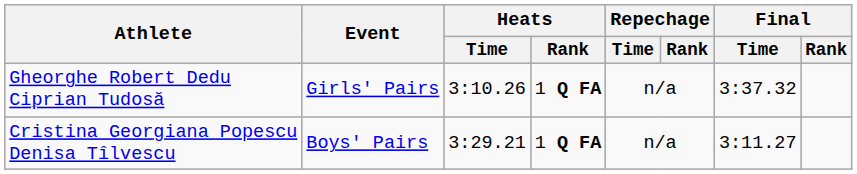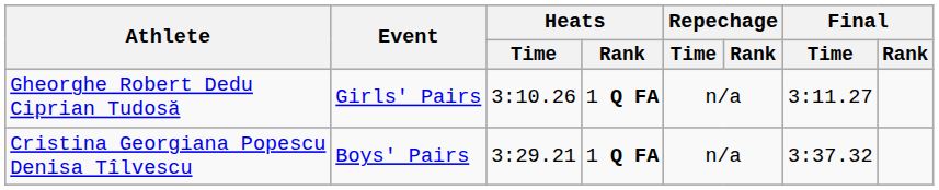 <table class="wikitable" style="font-size:90%">
 <tr>
 <th rowspan="2">Athlete</th>
 <th rowspan="2">Event</th>
 <th colspan="2">Heats</th>
 <th colspan="2">Repechage</th>
 <th colspan="2">Final</th>
 </tr>
 <tr style="font-size:95%">
 <th>Time</th>
 <th>Rank</th>
 <th>Time</th>
 <th>Rank</th>
 <th>Time</th>
 <th>Rank</th>
 </tr>
 <tr align=center>
 <td align=left><a href='#'>Gheorghe Robert Dedu</a><br><a href='#'>Ciprian Tudosă</a></td>
 <td align=left><a href='#'>Girls' Pairs</a></td>
 <td>3:10.26</td>
 <td>1 <strong>Q FA</strong></td>
 <td colspan = 2 align=center>n/a</td>
-<td>3:37.32</td>
+<td>3:11.27</td>
 <td></td>
 </tr>
 <tr align=center>
 <td align=left><a href='#'>Cristina Georgiana Popescu</a><br><a href='#'>Denisa Tîlvescu</a></td>
 <td align=left><a href='#'>Boys' Pairs</a></td>
 <td>3:29.21</td>
 <td>1 <strong>Q FA</strong></td>
 <td colspan = 2 align=center>n/a</td>
-<td>3:11.27</td>
+<td>3:37.32</td>
 <td></td>
 </tr>
 </table>
